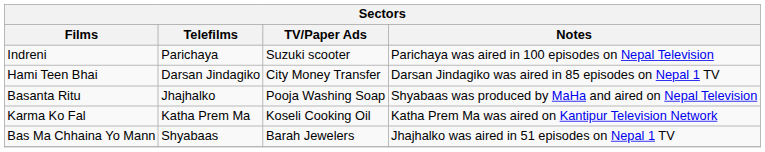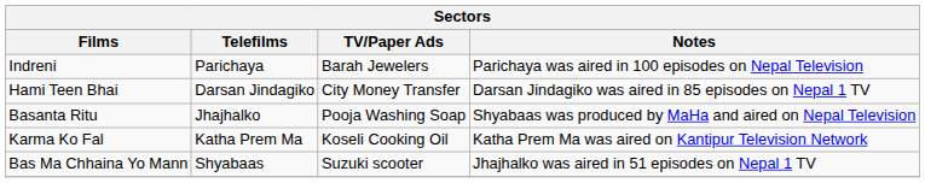 <table class="wikitable">
 <tr style="background:#ccc; text-align:center;">
 <th colspan="4" style="background: apple;">Sectors</th>
 </tr>
 <tr style="background:#ccc; text-align:center;">
 <th style="background: #apple;">Films</th>
 <th style="background: #apple;">Telefilms</th>
 <th style="background: #apple;">TV/Paper Ads</th>
 <th style="background: #apple;">Notes</th>
 </tr>
 <tr>
 <td>Indreni</td>
 <td>Parichaya</td>
-<td>Suzuki scooter</td>
+<td>Barah Jewelers</td>
 <td>Parichaya was aired in 100 episodes on <a href='#'>Nepal Television</a></td>
 </tr>
 <tr>
 <td>Hami Teen Bhai</td>
 <td>Darsan Jindagiko</td>
 <td>City Money Transfer</td>
 <td>Darsan Jindagiko was aired in 85 episodes on <a href='#'>Nepal 1</a> TV</td>
 </tr>
 <tr>
 <td>Basanta Ritu</td>
 <td>Jhajhalko</td>
 <td>Pooja Washing Soap</td>
 <td>Shyabaas was produced by <a href='#'>MaHa</a> and aired on <a href='#'>Nepal Television</a></td>
 </tr>
 <tr>
 <td>Karma Ko Fal</td>
 <td>Katha Prem Ma</td>
 <td>Koseli Cooking Oil</td>
 <td>Katha Prem Ma was aired on <a href='#'>Kantipur Television Network</a></td>
 </tr>
 <tr>
 <td>Bas Ma Chhaina Yo Mann</td>
 <td>Shyabaas</td>
-<td>Barah Jewelers</td>
+<td>Suzuki scooter</td>
 <td>Jhajhalko was aired in 51 episodes on <a href='#'>Nepal 1</a> TV</td>
 </tr>
 <tr>
 </tr>
 </table>
